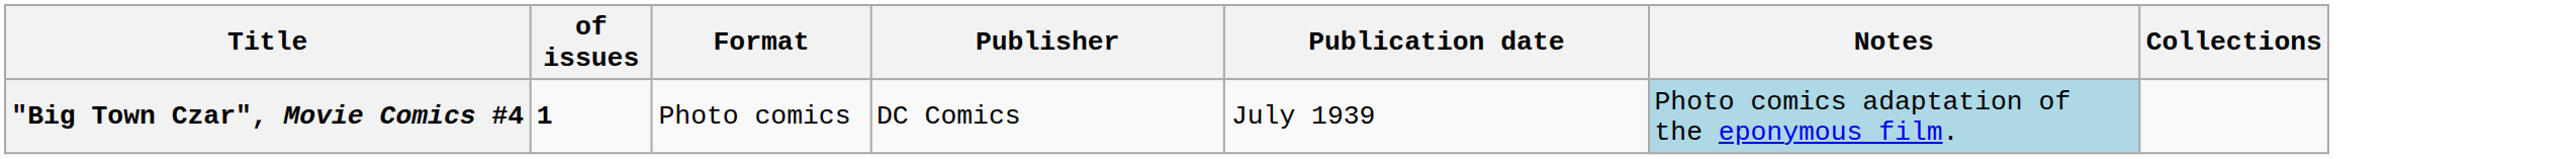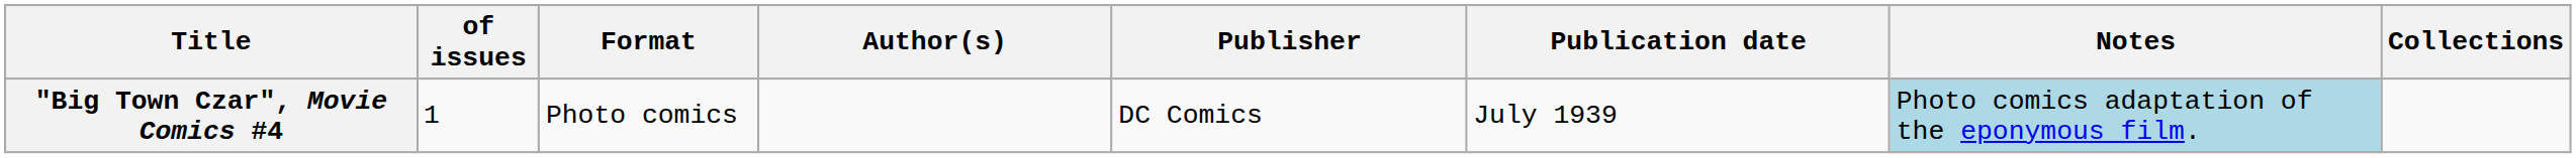 <table class="wikitable">
 <tr>
 <th>Title</th>
 <th style="width:40pt"> of issues</th>
 <th style="width:75pt">Format</th>
+<th style="width:125pt">Author(s)</th>
 <th style="width:125pt">Publisher</th>
 <th style="width:150pt">Publication date</th>
 <th style="width:175pt">Notes</th>
 <th>Collections</th>
 </tr>
 <tr>
 <th>"Big Town Czar", <em>Movie Comics</em> #4</th>
-<td><strong>1</strong></td>
+<td>1</td>
 <td>Photo comics</td>
+<td></td>
 <td>DC Comics</td>
 <td>July 1939</td>
 <td style="background: lightblue;">Photo comics adaptation of the <a href='#'>eponymous film</a>.</td>
 <td></td>
 </tr>
 </table>
